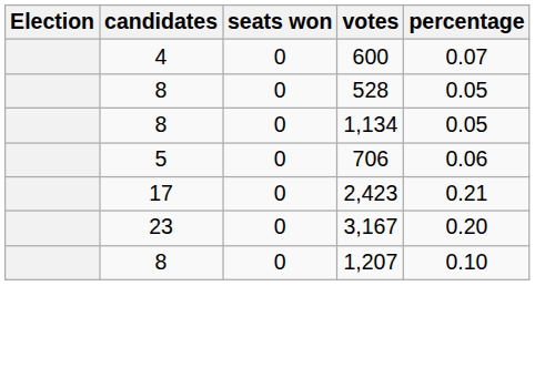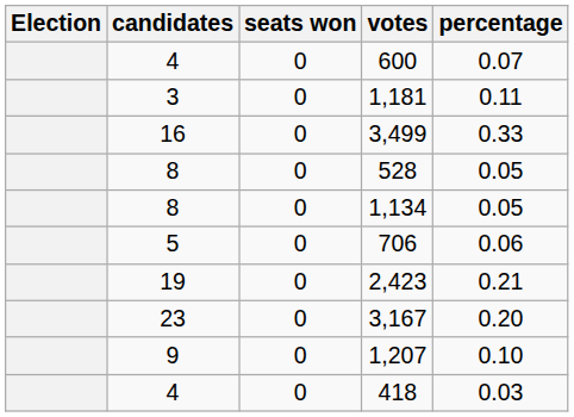 <table class=wikitable style=text-align:center>
 <tr>
 <th>Election</th>
 <th>candidates</th>
 <th>seats won</th>
 <th>votes</th>
 <th>percentage</th>
 </tr>
 <tr>
 <th></th>
 <td>4</td>
 <td>0</td>
 <td>600</td>
 <td>0.07</td>
+</tr>
+<tr>
+<th></th>
+<td>3</td>
+<td>0</td>
+<td>1,181</td>
+<td>0.11</td>
+</tr>
+<tr>
+<th></th>
+<td>16</td>
+<td>0</td>
+<td>3,499</td>
+<td>0.33</td>
 </tr>
 <tr>
 <th></th>
 <td>8</td>
 <td>0</td>
 <td>528</td>
 <td>0.05</td>
 </tr>
 <tr>
 <th></th>
 <td>8</td>
 <td>0</td>
 <td>1,134</td>
 <td>0.05</td>
 </tr>
 <tr>
 <th></th>
 <td>5</td>
 <td>0</td>
 <td>706</td>
 <td>0.06</td>
 </tr>
 <tr>
 <th></th>
-<td>17</td>
+<td>19</td>
 <td>0</td>
 <td>2,423</td>
 <td>0.21</td>
 </tr>
 <tr>
 <th></th>
 <td>23</td>
 <td>0</td>
 <td>3,167</td>
 <td>0.20</td>
 </tr>
 <tr>
 <th></th>
-<td>8</td>
+<td>9</td>
 <td>0</td>
 <td>1,207</td>
 <td>0.10</td>
 </tr>
+<tr>
+<th></th>
+<td>4</td>
+<td>0</td>
+<td>418</td>
+<td>0.03</td>
+</tr>
 </table>
